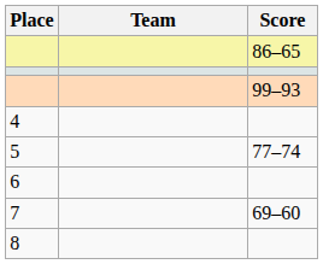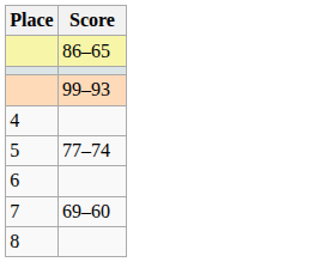 <table class="wikitable">
 <tr>
 <th width=30>Place</th>
-<th width=150>Team</th>
 <th width=50>Score</th>
 </tr>
 <tr bgcolor=F7F6A8>
-<td></td>
 <td></td>
 <td>86–65</td>
 </tr>
 <tr bgcolor=DCE5E5>
 <td></td>
 <td></td>
-<td></td>
 </tr>
 <tr bgcolor=FFDAB9>
-<td></td>
 <td></td>
 <td>99–93</td>
 </tr>
 <tr>
 <td>4</td>
 <td></td>
-<td></td>
 </tr>
 <tr>
 <td>5</td>
-<td></td>
 <td>77–74</td>
 </tr>
 <tr>
 <td>6</td>
 <td></td>
-<td></td>
 </tr>
 <tr>
 <td>7</td>
-<td></td>
 <td>69–60</td>
 </tr>
 <tr>
 <td>8</td>
 <td></td>
-<td></td>
 </tr>
 </table>
